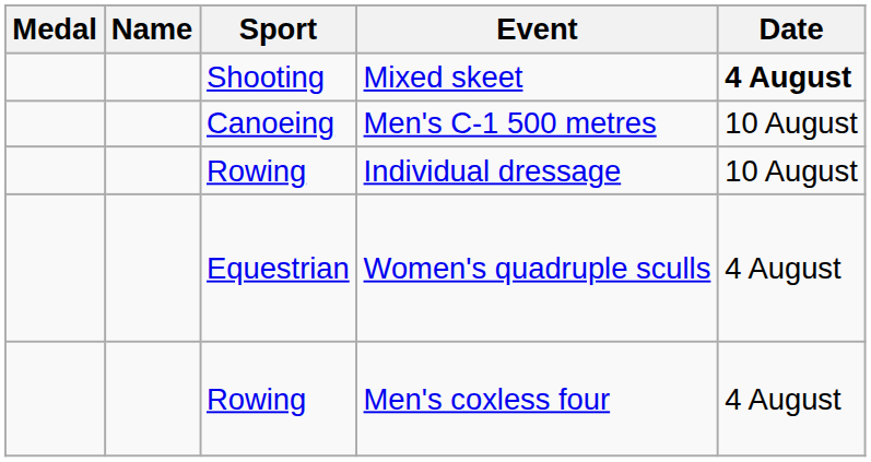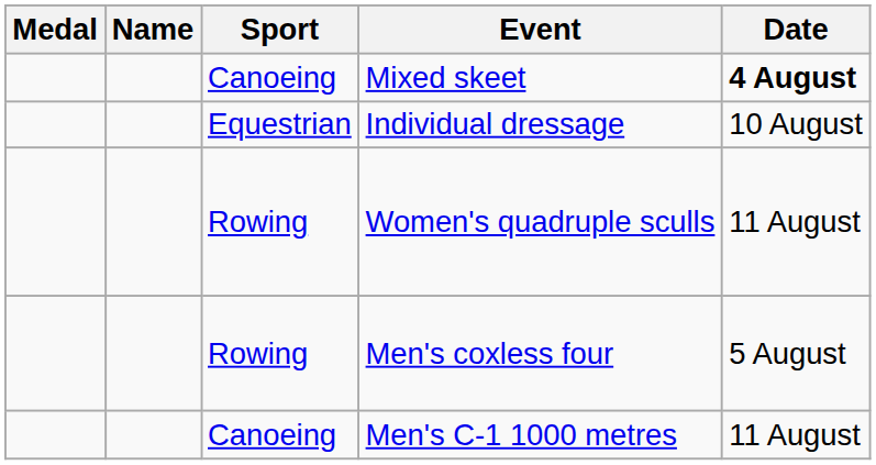 <table class="wikitable sortable" style="font-size:90%">
 <tr>
 <th>Medal</th>
 <th>Name</th>
 <th>Sport</th>
 <th>Event</th>
 <th>Date</th>
 </tr>
 <tr>
 <td></td>
 <td></td>
-<td><a href='#'>Shooting</a></td>
+<td><a href='#'>Canoeing</a></td>
 <td><a href='#'>Mixed skeet</a></td>
 <td><strong>4 August</strong></td>
 </tr>
 <tr>
 <td></td>
 <td></td>
-<td><a href='#'>Canoeing</a></td>
-<td><a href='#'>Men's C-1 500 metres</a></td>
-<td>10 August</td>
-</tr>
-<tr>
-<td></td>
-<td></td>
-<td><a href='#'>Rowing</a></td>
+<td><a href='#'>Equestrian</a></td>
 <td><a href='#'>Individual dressage</a></td>
 <td>10 August</td>
 </tr>
 <tr>
 <td></td>
 <td><br><br><br><br></td>
-<td><a href='#'>Equestrian</a></td>
+<td><a href='#'>Rowing</a></td>
 <td><a href='#'>Women's quadruple sculls</a></td>
-<td>4 August</td>
+<td>11 August</td>
 </tr>
 <tr>
 <td></td>
 <td><br><br><br></td>
 <td><a href='#'>Rowing</a></td>
 <td><a href='#'>Men's coxless four</a></td>
-<td>4 August</td>
+<td>5 August</td>
+</tr>
+<tr>
+<td></td>
+<td></td>
+<td><a href='#'>Canoeing</a></td>
+<td><a href='#'>Men's C-1 1000 metres</a></td>
+<td>11 August</td>
 </tr>
 </table>
